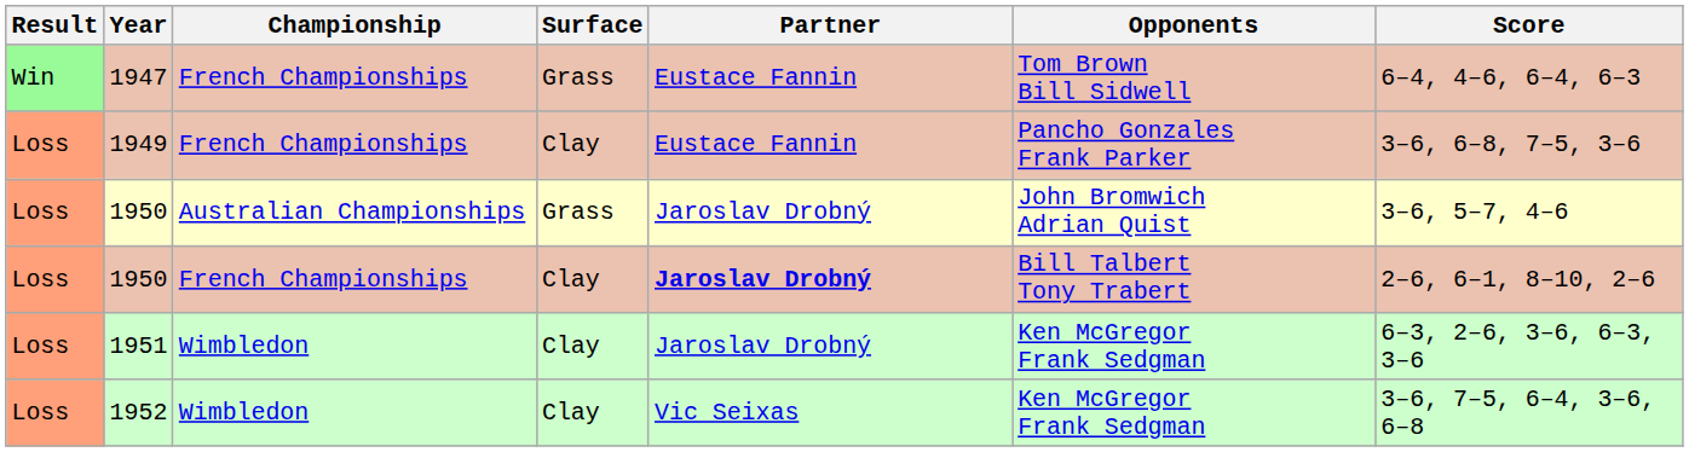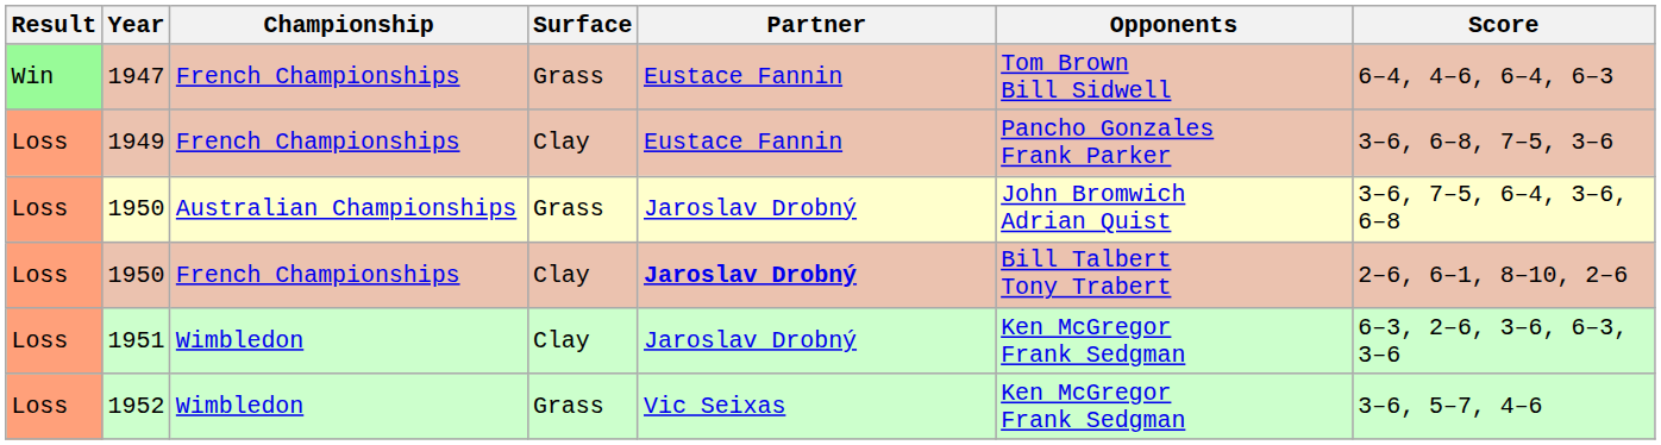 <table class="sortable wikitable">
 <tr>
 <th style="width:40px">Result</th>
 <th style="width:30px">Year</th>
 <th style="width:190px">Championship</th>
 <th style="width:50px">Surface</th>
 <th style="width:190px">Partner</th>
 <th style="width:190px">Opponents</th>
 <th style="width:160px" class="unsortable">Score</th>
 </tr>
 <tr style="background:#ebc2af;">
 <td style="background:#98fb98;">Win</td>
 <td>1947</td>
 <td><a href='#'>French Championships</a></td>
 <td>Grass</td>
 <td> <a href='#'>Eustace Fannin</a></td>
 <td> <a href='#'>Tom Brown</a> <br>  <a href='#'>Bill Sidwell</a></td>
 <td>6–4, 4–6, 6–4, 6–3</td>
 </tr>
 <tr style="background:#ebc2af;">
 <td style="background:#ffa07a;">Loss</td>
 <td>1949</td>
 <td><a href='#'>French Championships</a></td>
 <td>Clay</td>
 <td> <a href='#'>Eustace Fannin</a></td>
 <td> <a href='#'>Pancho Gonzales</a> <br>  <a href='#'>Frank Parker</a></td>
 <td>3–6, 6–8, 7–5, 3–6</td>
 </tr>
 <tr style="background:#ffc;">
 <td style="background:#ffa07a;">Loss</td>
 <td>1950</td>
 <td><a href='#'>Australian Championships</a></td>
 <td>Grass</td>
 <td> <a href='#'>Jaroslav Drobný</a></td>
 <td> <a href='#'>John Bromwich</a> <br>  <a href='#'>Adrian Quist</a></td>
-<td>3–6, 5–7, 4–6</td>
+<td>3–6, 7–5, 6–4, 3–6, 6–8</td>
 </tr>
 <tr style="background:#ebc2af;">
 <td style="background:#ffa07a;">Loss</td>
 <td>1950</td>
 <td><a href='#'>French Championships</a></td>
 <td>Clay</td>
 <td><strong> <a href='#'>Jaroslav Drobný</a></strong></td>
 <td> <a href='#'>Bill Talbert</a> <br>  <a href='#'>Tony Trabert</a></td>
 <td>2–6, 6–1, 8–10, 2–6</td>
 </tr>
 <tr style="background:#cfc;">
 <td style="background:#ffa07a;">Loss</td>
 <td>1951</td>
 <td><a href='#'>Wimbledon</a></td>
 <td>Clay</td>
 <td> <a href='#'>Jaroslav Drobný</a></td>
 <td> <a href='#'>Ken McGregor</a> <br>  <a href='#'>Frank Sedgman</a></td>
 <td>6–3, 2–6, 3–6, 6–3, 3–6</td>
 </tr>
 <tr style="background:#cfc;">
 <td style="background:#ffa07a;">Loss</td>
 <td>1952</td>
 <td><a href='#'>Wimbledon</a></td>
-<td>Clay</td>
+<td>Grass</td>
 <td> <a href='#'>Vic Seixas</a></td>
 <td> <a href='#'>Ken McGregor</a> <br>  <a href='#'>Frank Sedgman</a></td>
-<td>3–6, 7–5, 6–4, 3–6, 6–8</td>
+<td>3–6, 5–7, 4–6</td>
 </tr>
 </table>
